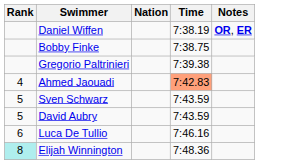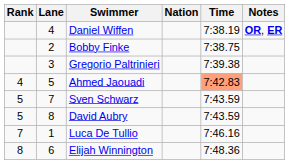 <table class="wikitable sortable mw-collapsible" style="text-align:center">
 <tr>
 <th scope="col">Rank</th>
+<th scope="col">Lane</th>
 <th scope="col">Swimmer</th>
 <th scope="col">Nation</th>
 <th scope="col">Time</th>
 <th scope="col">Notes</th>
 </tr>
 <tr>
 <td></td>
+<td>4</td>
 <td align="left"><a href='#'>Daniel Wiffen</a></td>
 <td align="left"></td>
 <td>7:38.19</td>
 <td><strong><a href='#'>OR</a></strong>, <strong><a href='#'>ER</a></strong></td>
 </tr>
 <tr>
 <td></td>
+<td>2</td>
 <td align="left"><a href='#'>Bobby Finke</a></td>
 <td align="left"></td>
 <td>7:38.75</td>
 <td></td>
 </tr>
 <tr>
 <td></td>
+<td>3</td>
 <td align="left"><a href='#'>Gregorio Paltrinieri</a></td>
 <td align="left"></td>
 <td>7:39.38</td>
 <td></td>
 </tr>
 <tr>
 <td>4</td>
+<td>5</td>
 <td align="left"><a href='#'>Ahmed Jaouadi</a></td>
 <td align="left"></td>
 <td style="background: lightsalmon;">7:42.83</td>
 <td></td>
 </tr>
 <tr>
 <td>5</td>
+<td>7</td>
 <td align="left"><a href='#'>Sven Schwarz</a></td>
 <td align="left"></td>
 <td>7:43.59</td>
 <td></td>
 </tr>
 <tr>
 <td>5</td>
+<td>8</td>
 <td align="left"><a href='#'>David Aubry</a></td>
 <td align="left"></td>
 <td>7:43.59</td>
 <td></td>
 </tr>
 <tr>
-<td>6</td>
+<td>7</td>
+<td>1</td>
 <td align="left"><a href='#'>Luca De Tullio</a></td>
 <td align="left"></td>
 <td>7:46.16</td>
 <td></td>
 </tr>
 <tr>
-<td style="background: paleturquoise;">8</td>
+<td>8</td>
+<td>6</td>
 <td align="left"><a href='#'>Elijah Winnington</a></td>
 <td align="left"></td>
 <td>7:48.36</td>
 <td></td>
 </tr>
 </table>
